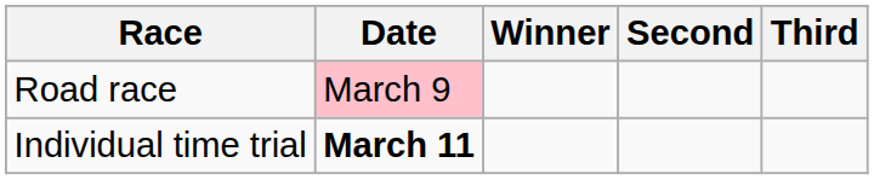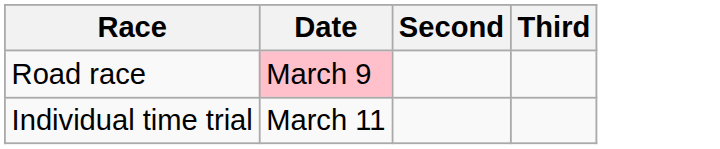 <table class="wikitable">
 <tr>
 <th>Race</th>
 <th>Date</th>
-<th>Winner</th>
 <th>Second</th>
 <th>Third</th>
 </tr>
 <tr>
 <td>Road race</td>
 <td style="background: pink;">March 9</td>
 <td></td>
 <td></td>
-<td></td>
 </tr>
 <tr>
 <td>Individual time trial</td>
-<td><strong>March 11</strong></td>
-<td></td>
+<td>March 11</td>
 <td></td>
 <td></td>
 </tr>
 </table>
